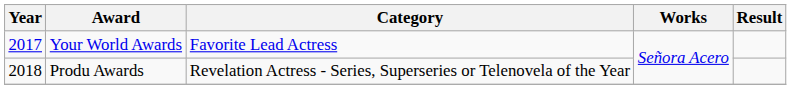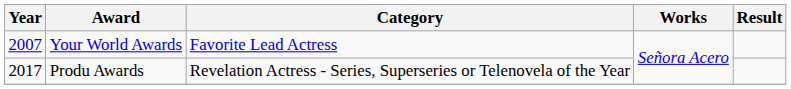 <table class="wikitable plainrowheaders">
 <tr>
 <th scope="col">Year</th>
 <th scope="col">Award</th>
 <th scope="col">Category</th>
 <th scope="col">Works</th>
 <th scope="col">Result</th>
 </tr>
 <tr>
-<td rowspan="1"><a href='#'>2017</a></td>
+<td rowspan="1"><a href='#'>2007</a></td>
 <td rowspan="1"><a href='#'>Your World Awards</a></td>
 <td><a href='#'>Favorite Lead Actress</a></td>
 <td rowspan="2"><em><a href='#'>Señora Acero</a></em></td>
 <td></td>
 </tr>
 <tr>
-<td rowspan="1">2018</td>
+<td rowspan="1">2017</td>
 <td rowspan="1">Produ Awards</td>
 <td>Revelation Actress - Series, Superseries or Telenovela of the Year</td>
 <td></td>
 </tr>
 <tr>
 </tr>
 </table>
